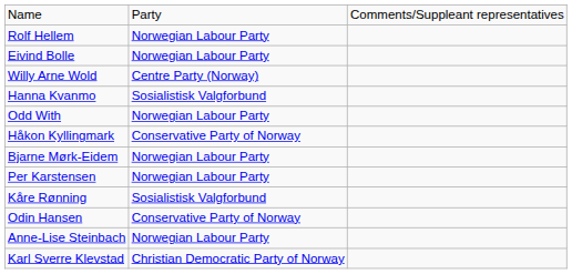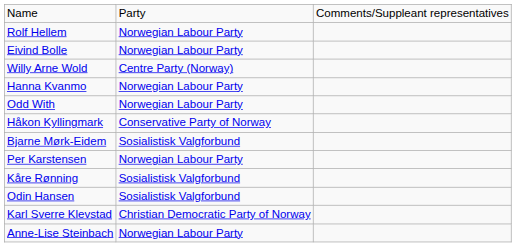 <table class="wikitable">
 <tr>
 <td>Name</td>
 <td>Party</td>
 <td>Comments/Suppleant representatives</td>
 </tr>
 <tr>
 <td><a href='#'>Rolf Hellem</a></td>
 <td><a href='#'>Norwegian Labour Party</a></td>
 <td></td>
 </tr>
 <tr>
 <td><a href='#'>Eivind Bolle</a></td>
 <td><a href='#'>Norwegian Labour Party</a></td>
 <td></td>
 </tr>
 <tr>
 <td><a href='#'>Willy Arne Wold</a></td>
 <td><a href='#'>Centre Party (Norway)</a></td>
 <td></td>
 </tr>
 <tr>
 <td><a href='#'>Hanna Kvanmo</a></td>
-<td><a href='#'>Sosialistisk Valgforbund</a></td>
+<td><a href='#'>Norwegian Labour Party</a></td>
 <td></td>
 </tr>
 <tr>
 <td><a href='#'>Odd With</a></td>
 <td><a href='#'>Norwegian Labour Party</a></td>
 <td></td>
 </tr>
 <tr>
 <td><a href='#'>Håkon Kyllingmark</a></td>
 <td><a href='#'>Conservative Party of Norway</a></td>
 <td></td>
 </tr>
 <tr>
 <td><a href='#'>Bjarne Mørk-Eidem</a></td>
-<td><a href='#'>Norwegian Labour Party</a></td>
+<td><a href='#'>Sosialistisk Valgforbund</a></td>
 <td></td>
 </tr>
 <tr>
 <td><a href='#'>Per Karstensen</a></td>
 <td><a href='#'>Norwegian Labour Party</a></td>
 <td></td>
 </tr>
 <tr>
 <td><a href='#'>Kåre Rønning</a></td>
 <td><a href='#'>Sosialistisk Valgforbund</a></td>
 <td></td>
 </tr>
 <tr>
 <td><a href='#'>Odin Hansen</a></td>
-<td><a href='#'>Conservative Party of Norway</a></td>
+<td><a href='#'>Sosialistisk Valgforbund</a></td>
+<td></td>
+</tr>
+<tr>
+<td><a href='#'>Karl Sverre Klevstad</a></td>
+<td><a href='#'>Christian Democratic Party of Norway</a></td>
 <td></td>
 </tr>
 <tr>
 <td><a href='#'>Anne-Lise Steinbach</a></td>
 <td><a href='#'>Norwegian Labour Party</a></td>
 <td></td>
 </tr>
-<tr>
-<td><a href='#'>Karl Sverre Klevstad</a></td>
-<td><a href='#'>Christian Democratic Party of Norway</a></td>
-<td></td>
-</tr>
 </table>
